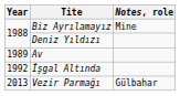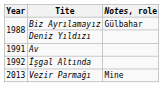 <table class="wikitable">
 <tr>
 <th>Year</th>
 <th>Tite</th>
 <th><em>Notes</em>, role</th>
 </tr>
 <tr>
 <td rowspan="2">1988</td>
 <td><em>Biz Ayrılamayız</em></td>
-<td>Mine</td>
+<td>Gülbahar</td>
 </tr>
 <tr>
 <td><em>Deniz Yıldızı</em></td>
 <td></td>
 </tr>
 <tr>
-<td>1989</td>
+<td>1991</td>
 <td><em>Av</em></td>
 <td></td>
 </tr>
 <tr>
 <td>1992</td>
 <td><em>İşgal Altında</em></td>
 <td></td>
 </tr>
 <tr>
 <td>2013</td>
 <td><em>Vezir Parmağı</em></td>
-<td>Gülbahar</td>
+<td>Mine</td>
 </tr>
 </table>
